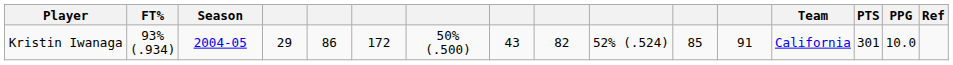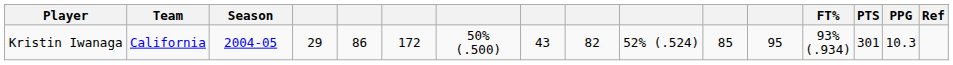 <table class="wikitable sortable" style="text-align:center;">
 <tr>
 <th width="120">Player</th>
-<th>FT%</th>
+<th>Team</th>
 <th width="80">Season</th>
 <th width="40"></th>
 <th width="40"></th>
 <th width="50"></th>
 <th width="80"></th>
 <th width="40"></th>
 <th width="50"></th>
 <th width="80"></th>
 <th width="40"></th>
 <th width="50"></th>
-<th>Team</th>
+<th>FT%</th>
 <th>PTS</th>
 <th>PPG</th>
 <th>Ref</th>
 </tr>
 <tr>
 <td style="text-align:center;">Kristin Iwanaga</td>
-<td>93%<br>(.934)</td>
+<td><a href='#'>California</a></td>
 <td style="text-align:center;"><a href='#'>2004-05</a></td>
 <td>29</td>
 <td>86</td>
 <td>172</td>
 <td>50%<br>(.500)</td>
 <td>43</td>
 <td>82</td>
 <td>52% (.524)</td>
 <td>85</td>
-<td>91</td>
-<td><a href='#'>California</a></td>
+<td>95</td>
+<td>93%<br>(.934)</td>
 <td>301</td>
-<td>10.0</td>
+<td>10.3</td>
 <td></td>
 </tr>
 </table>
